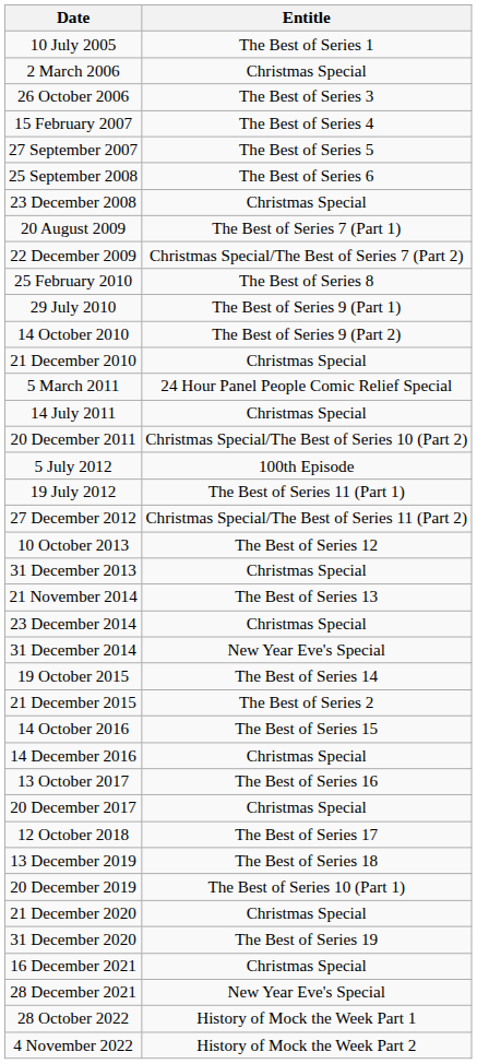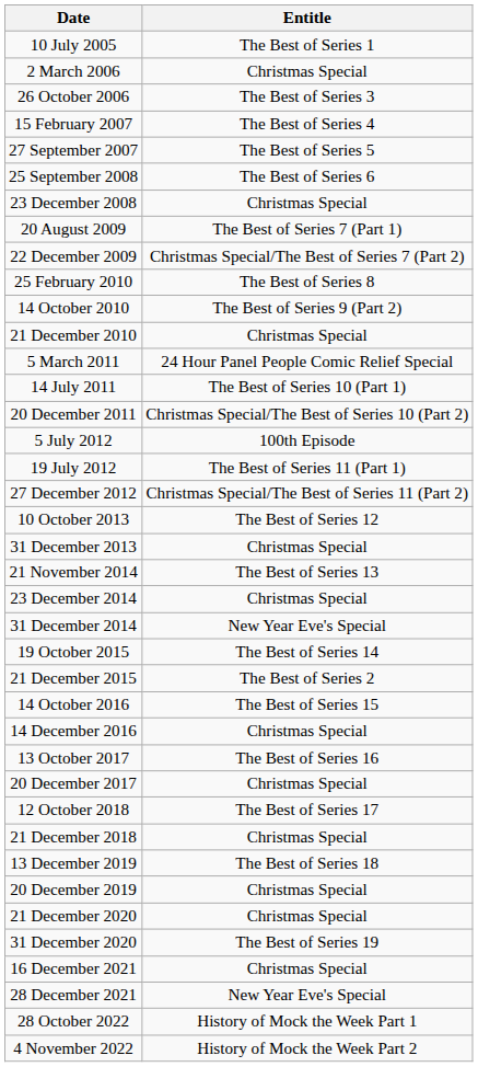 <table class="wikitable" style="text-align:center">
 <tr>
 <th>Date</th>
 <th>Entitle</th>
 </tr>
 <tr>
 <td>10 July 2005</td>
 <td>The Best of Series 1</td>
 </tr>
 <tr>
 <td>2 March 2006</td>
 <td>Christmas Special</td>
 </tr>
 <tr>
 <td>26 October 2006</td>
 <td>The Best of Series 3</td>
 </tr>
 <tr>
 <td>15 February 2007</td>
 <td>The Best of Series 4</td>
 </tr>
 <tr>
 <td>27 September 2007</td>
 <td>The Best of Series 5</td>
 </tr>
 <tr>
 <td>25 September 2008</td>
 <td>The Best of Series 6</td>
 </tr>
 <tr>
 <td>23 December 2008</td>
 <td>Christmas Special</td>
 </tr>
 <tr>
 <td>20 August 2009</td>
 <td>The Best of Series 7 (Part 1)</td>
 </tr>
 <tr>
 <td>22 December 2009</td>
 <td>Christmas Special/The Best of Series 7 (Part 2)</td>
 </tr>
 <tr>
 <td>25 February 2010</td>
 <td>The Best of Series 8</td>
 </tr>
 <tr>
-<td>29 July 2010</td>
-<td>The Best of Series 9 (Part 1)</td>
-</tr>
-<tr>
 <td>14 October 2010</td>
 <td>The Best of Series 9 (Part 2)</td>
 </tr>
 <tr>
 <td>21 December 2010</td>
 <td>Christmas Special</td>
 </tr>
 <tr>
 <td>5 March 2011</td>
 <td>24 Hour Panel People Comic Relief Special</td>
 </tr>
 <tr>
 <td>14 July 2011</td>
-<td>Christmas Special</td>
+<td>The Best of Series 10 (Part 1)</td>
 </tr>
 <tr>
 <td>20 December 2011</td>
 <td>Christmas Special/The Best of Series 10 (Part 2)</td>
 </tr>
 <tr>
 <td>5 July 2012</td>
 <td>100th Episode</td>
 </tr>
 <tr>
 <td>19 July 2012</td>
 <td>The Best of Series 11 (Part 1)</td>
 </tr>
 <tr>
 <td>27 December 2012</td>
 <td>Christmas Special/The Best of Series 11 (Part 2)</td>
 </tr>
 <tr>
 <td>10 October 2013</td>
 <td>The Best of Series 12</td>
 </tr>
 <tr>
 <td>31 December 2013</td>
 <td>Christmas Special</td>
 </tr>
 <tr>
 <td>21 November 2014</td>
 <td>The Best of Series 13</td>
 </tr>
 <tr>
 <td>23 December 2014</td>
 <td>Christmas Special</td>
 </tr>
 <tr>
 <td>31 December 2014</td>
 <td>New Year Eve's Special</td>
 </tr>
 <tr>
 <td>19 October 2015</td>
 <td>The Best of Series 14</td>
 </tr>
 <tr>
 <td>21 December 2015</td>
 <td>The Best of Series 2</td>
 </tr>
 <tr>
 <td>14 October 2016</td>
 <td>The Best of Series 15</td>
 </tr>
 <tr>
 <td>14 December 2016</td>
 <td>Christmas Special</td>
 </tr>
 <tr>
 <td>13 October 2017</td>
 <td>The Best of Series 16</td>
 </tr>
 <tr>
 <td>20 December 2017</td>
 <td>Christmas Special</td>
 </tr>
 <tr>
 <td>12 October 2018</td>
 <td>The Best of Series 17</td>
 </tr>
 <tr>
+<td>21 December 2018</td>
+<td>Christmas Special</td>
+</tr>
+<tr>
 <td>13 December 2019</td>
 <td>The Best of Series 18</td>
 </tr>
 <tr>
 <td>20 December 2019</td>
-<td>The Best of Series 10 (Part 1)</td>
+<td>Christmas Special</td>
 </tr>
 <tr>
 <td>21 December 2020</td>
 <td>Christmas Special</td>
 </tr>
 <tr>
 <td>31 December 2020</td>
 <td>The Best of Series 19</td>
 </tr>
 <tr>
 <td>16 December 2021</td>
 <td>Christmas Special</td>
 </tr>
 <tr>
 <td>28 December 2021</td>
 <td>New Year Eve's Special</td>
 </tr>
 <tr>
 <td>28 October 2022</td>
 <td>History of Mock the Week Part 1</td>
 </tr>
 <tr>
 <td>4 November 2022</td>
 <td>History of Mock the Week Part 2</td>
 </tr>
 </table>
